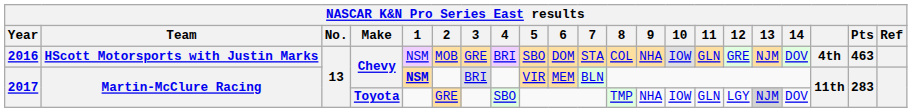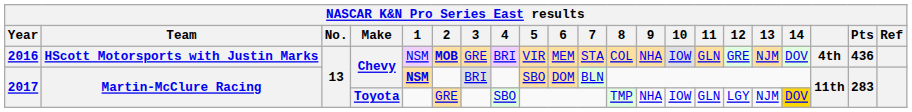 <table class="wikitable" style="text-align:center; font-size:75%">
 <tr>
 <th colspan=23><a href='#'>NASCAR K&N Pro Series East</a> results</th>
 </tr>
 <tr>
 <th>Year</th>
 <th>Team</th>
 <th>No.</th>
 <th>Make</th>
 <th>1</th>
 <th>2</th>
 <th>3</th>
 <th>4</th>
 <th>5</th>
 <th>6</th>
 <th>7</th>
 <th>8</th>
 <th>9</th>
 <th>10</th>
 <th>11</th>
 <th>12</th>
 <th>13</th>
 <th>14</th>
 <th></th>
 <th>Pts</th>
 <th>Ref</th>
 </tr>
 <tr>
 <th><a href='#'>2016</a></th>
 <th><a href='#'>HScott Motorsports with Justin Marks</a></th>
 <th rowspan=3>13</th>
 <th rowspan=2><a href='#'>Chevy</a></th>
 <td style="background:#EFCFFF;"><a href='#'>NSM</a><br></td>
-<td style="background:#FFDF9F;"><a href='#'>MOB</a><br></td>
+<td style="background:#FFDF9F;"><strong><a href='#'>MOB</a><br></strong></td>
 <td style="background:#FFDF9F;"><a href='#'>GRE</a><br></td>
 <td style="background:#EFCFFF;"><a href='#'>BRI</a><br></td>
-<td style="background:#FFDF9F;"><a href='#'>SBO</a><br></td>
-<td style="background:#FFDF9F;"><a href='#'>DOM</a><br></td>
+<td style="background:#FFDF9F;"><a href='#'>VIR</a><br></td>
+<td style="background:#FFDF9F;"><a href='#'>MEM</a><br></td>
 <td style="background:#FFDF9F;"><a href='#'>STA</a><br></td>
 <td style="background:#FFDF9F;"><a href='#'>COL</a><br></td>
 <td style="background:#FFDF9F;"><a href='#'>NHA</a><br></td>
 <td style="background:#DFDFDF;"><a href='#'>IOW</a><br></td>
 <td style="background:#FFDF9F;"><a href='#'>GLN</a><br></td>
 <td style="background:#DFFFDF;"><a href='#'>GRE</a><br></td>
 <td style="background:#FFDF9F;"><a href='#'>NJM</a><br></td>
 <td style="background:#DFFFDF;"><a href='#'>DOV</a><br></td>
 <th>4th</th>
-<th>463</th>
+<th>436</th>
 <th></th>
 </tr>
 <tr>
 <th rowspan=2><a href='#'>2017</a></th>
 <th rowspan=2><a href='#'>Martin-McClure Racing</a></th>
 <td style="background:#FFDF9F;"><strong><a href='#'>NSM</a><br></strong></td>
 <td></td>
 <td style="background:#DFDFDF;"><a href='#'>BRI</a><br></td>
 <td></td>
-<td style="background:#FFDF9F;"><a href='#'>VIR</a><br></td>
-<td style="background:#FFDF9F;"><a href='#'>MEM</a><br></td>
+<td style="background:#FFDF9F;"><a href='#'>SBO</a><br></td>
+<td style="background:#FFDF9F;"><a href='#'>DOM</a><br></td>
 <td style="background:#DFFFDF;"><a href='#'>BLN</a><br></td>
 <td colspan=7></td>
 <th rowspan=2>11th</th>
 <th rowspan=2>283</th>
 <th rowspan=2></th>
 </tr>
 <tr>
 <th><a href='#'>Toyota</a></th>
 <td></td>
 <td style="background:#FFDF9F;"><a href='#'>GRE</a><br></td>
 <td></td>
 <td style="background:#DFFFDF;"><a href='#'>SBO</a><br></td>
 <td colspan=3></td>
 <td style="background:#DFFFDF;"><a href='#'>TMP</a><br></td>
 <td><a href='#'>NHA</a></td>
 <td><a href='#'>IOW</a></td>
 <td><a href='#'>GLN</a></td>
 <td><a href='#'>LGY</a></td>
-<td style="background: lightgrey;"><a href='#'>NJM</a></td>
-<td><a href='#'>DOV</a></td>
+<td><a href='#'>NJM</a></td>
+<td style="background: gold;"><a href='#'>DOV</a></td>
 </tr>
 </table>
